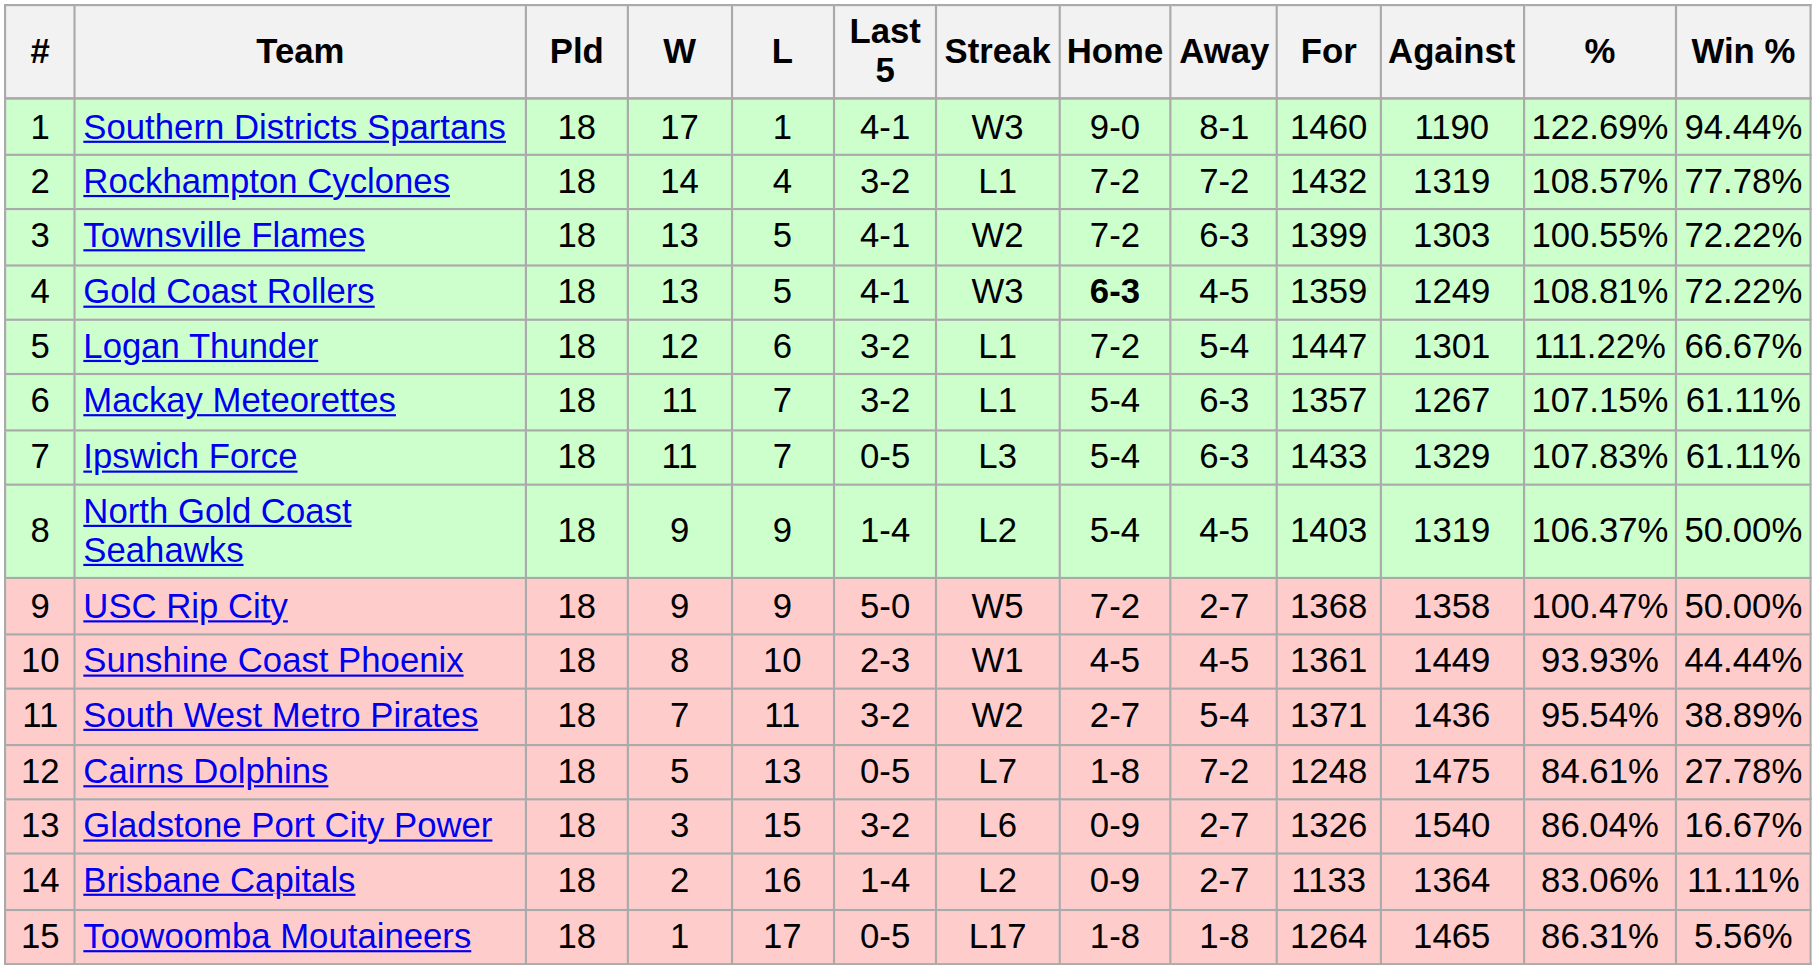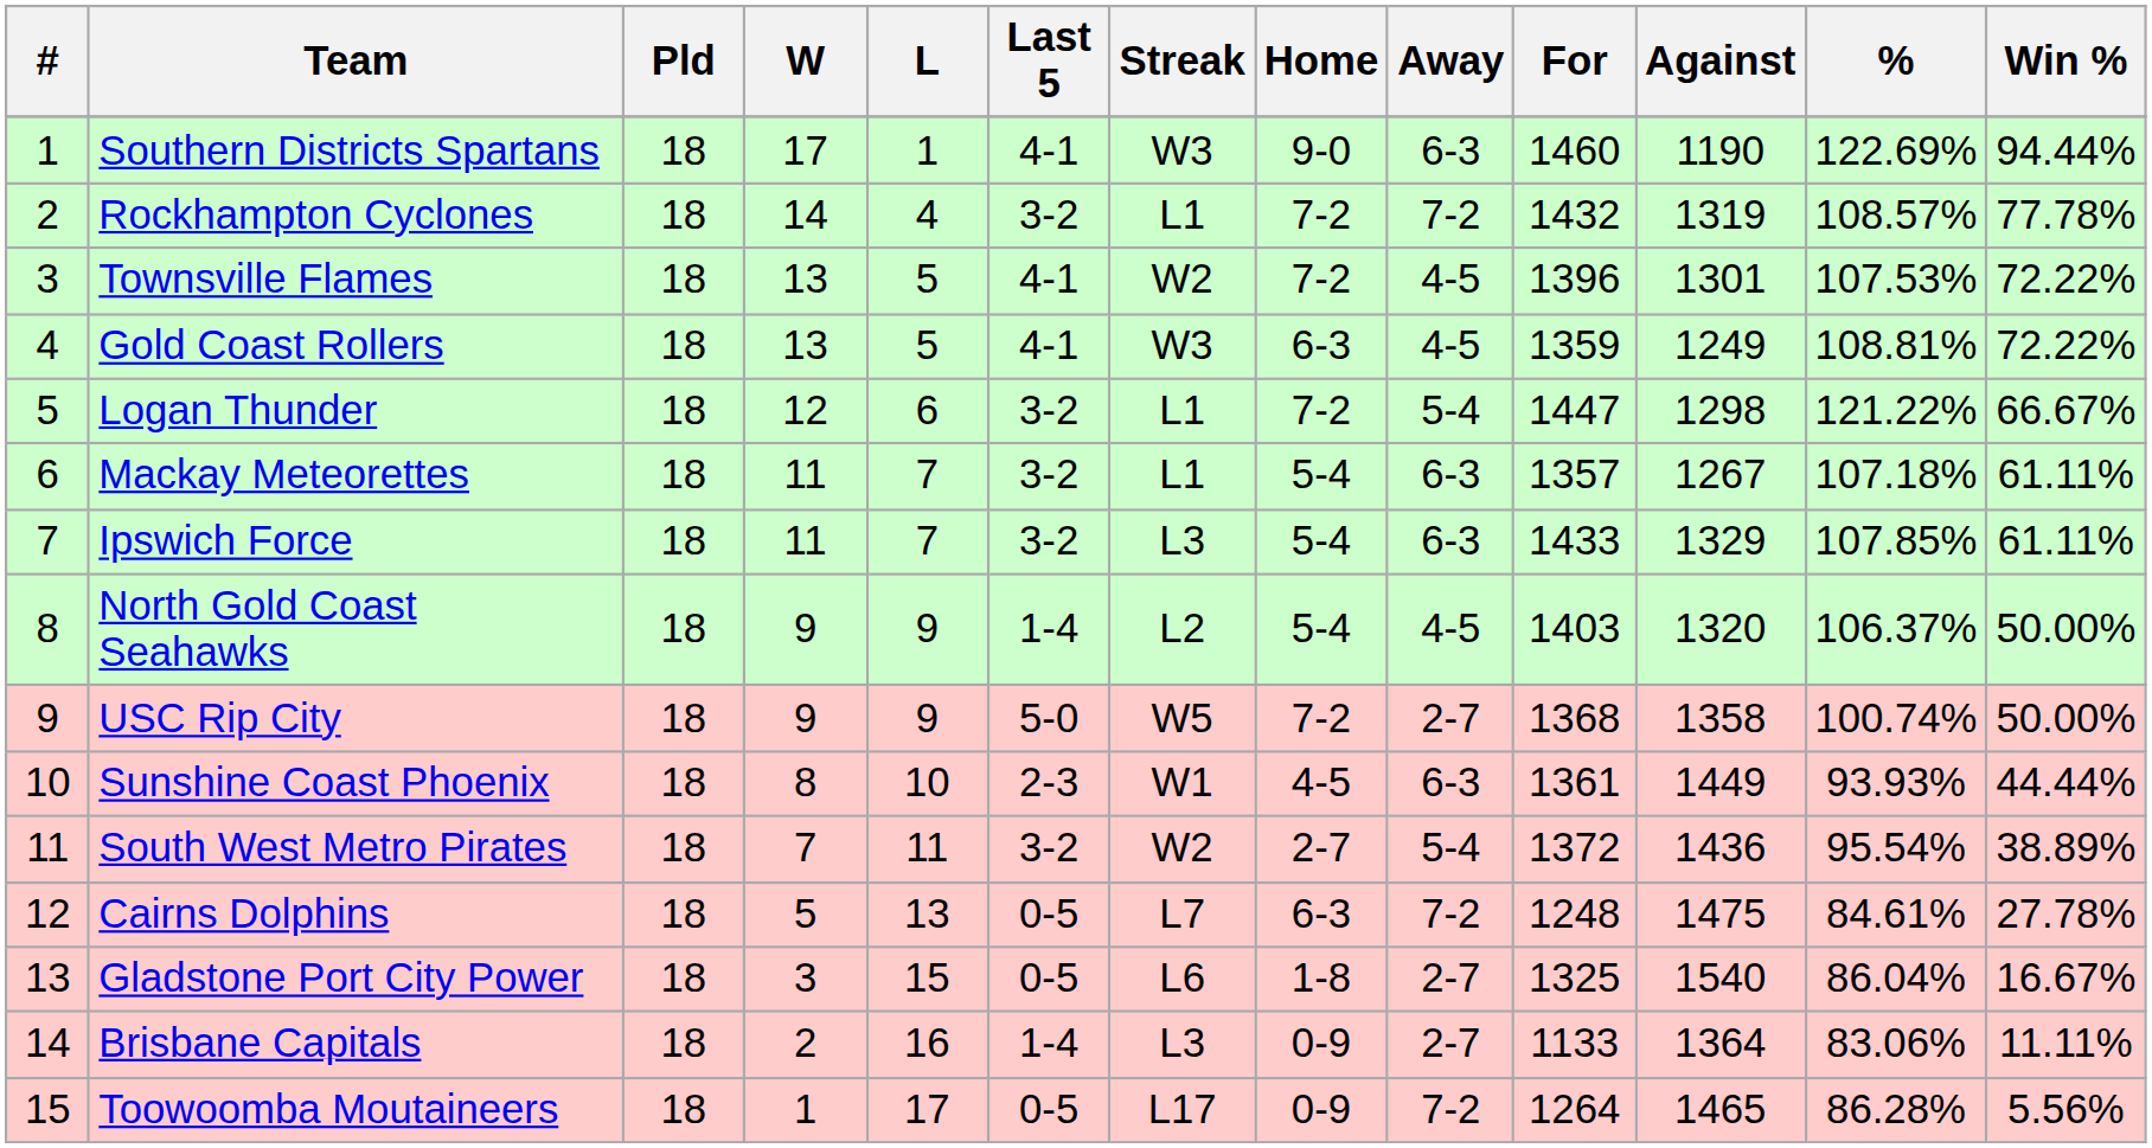 <table class="wikitable" style="text-align:center">
 <tr>
 <th width="25">#</th>
 <th width="200">Team</th>
 <th width="40">Pld</th>
 <th width="40">W</th>
 <th width="40">L</th>
 <th width="40">Last 5</th>
 <th width="40">Streak</th>
 <th width="40">Home</th>
 <th width="40">Away</th>
 <th width="40">For</th>
 <th width="40">Against</th>
 <th width="40">%</th>
 <th width="40">Win %</th>
 </tr>
 <tr style="background: #ccffcc;">
 </tr>
 <tr style="background-color:#ccffcc;">
 <td>1</td>
 <td style="text-align:left;"><a href='#'>Southern Districts Spartans</a></td>
 <td>18</td>
 <td>17</td>
 <td>1</td>
 <td>4-1</td>
 <td>W3</td>
 <td>9-0</td>
-<td>8-1</td>
+<td>6-3</td>
 <td>1460</td>
 <td>1190</td>
 <td>122.69%</td>
 <td>94.44%</td>
 </tr>
 <tr style="background-color:#ccffcc;">
 <td>2</td>
 <td style="text-align:left;"><a href='#'>Rockhampton Cyclones</a></td>
 <td>18</td>
 <td>14</td>
 <td>4</td>
 <td>3-2</td>
 <td>L1</td>
 <td>7-2</td>
 <td>7-2</td>
 <td>1432</td>
 <td>1319</td>
 <td>108.57%</td>
 <td>77.78%</td>
 </tr>
 <tr style="background-color:#ccffcc;">
 <td>3</td>
 <td style="text-align:left;"><a href='#'>Townsville Flames</a></td>
 <td>18</td>
 <td>13</td>
 <td>5</td>
 <td>4-1</td>
 <td>W2</td>
 <td>7-2</td>
-<td>6-3</td>
-<td>1399</td>
-<td>1303</td>
-<td>100.55%</td>
+<td>4-5</td>
+<td>1396</td>
+<td>1301</td>
+<td>107.53%</td>
 <td>72.22%</td>
 </tr>
 <tr style="background-color:#ccffcc;">
 <td>4</td>
 <td style="text-align:left;"><a href='#'>Gold Coast Rollers</a></td>
 <td>18</td>
 <td>13</td>
 <td>5</td>
 <td>4-1</td>
 <td>W3</td>
-<td><strong>6-3</strong></td>
+<td>6-3</td>
 <td>4-5</td>
 <td>1359</td>
 <td>1249</td>
 <td>108.81%</td>
 <td>72.22%</td>
 </tr>
 <tr style="background-color:#ccffcc;">
 <td>5</td>
 <td style="text-align:left;"><a href='#'>Logan Thunder</a></td>
 <td>18</td>
 <td>12</td>
 <td>6</td>
 <td>3-2</td>
 <td>L1</td>
 <td>7-2</td>
 <td>5-4</td>
 <td>1447</td>
-<td>1301</td>
-<td>111.22%</td>
+<td>1298</td>
+<td>121.22%</td>
 <td>66.67%</td>
 </tr>
 <tr style="background-color:#ccffcc;">
 <td>6</td>
 <td style="text-align:left;"><a href='#'>Mackay Meteorettes</a></td>
 <td>18</td>
 <td>11</td>
 <td>7</td>
 <td>3-2</td>
 <td>L1</td>
 <td>5-4</td>
 <td>6-3</td>
 <td>1357</td>
 <td>1267</td>
-<td>107.15%</td>
+<td>107.18%</td>
 <td>61.11%</td>
 </tr>
 <tr style="background-color:#ccffcc;">
 <td>7</td>
 <td style="text-align:left;"><a href='#'>Ipswich Force</a></td>
 <td>18</td>
 <td>11</td>
 <td>7</td>
-<td>0-5</td>
+<td>3-2</td>
 <td>L3</td>
 <td>5-4</td>
 <td>6-3</td>
 <td>1433</td>
 <td>1329</td>
-<td>107.83%</td>
+<td>107.85%</td>
 <td>61.11%</td>
 </tr>
 <tr style="background-color:#ccffcc;">
 <td>8</td>
 <td style="text-align:left;"><a href='#'>North Gold Coast Seahawks</a></td>
 <td>18</td>
 <td>9</td>
 <td>9</td>
 <td>1-4</td>
 <td>L2</td>
 <td>5-4</td>
 <td>4-5</td>
 <td>1403</td>
-<td>1319</td>
+<td>1320</td>
 <td>106.37%</td>
 <td>50.00%</td>
 </tr>
 <tr style="background-color:#ffcccc;">
 <td>9</td>
 <td style="text-align:left;"><a href='#'>USC Rip City</a></td>
 <td>18</td>
 <td>9</td>
 <td>9</td>
 <td>5-0</td>
 <td>W5</td>
 <td>7-2</td>
 <td>2-7</td>
 <td>1368</td>
 <td>1358</td>
-<td>100.47%</td>
+<td>100.74%</td>
 <td>50.00%</td>
 </tr>
 <tr style="background-color:#ffcccc;">
 <td>10</td>
 <td style="text-align:left;"><a href='#'>Sunshine Coast Phoenix</a></td>
 <td>18</td>
 <td>8</td>
 <td>10</td>
 <td>2-3</td>
 <td>W1</td>
 <td>4-5</td>
-<td>4-5</td>
+<td>6-3</td>
 <td>1361</td>
 <td>1449</td>
 <td>93.93%</td>
 <td>44.44%</td>
 </tr>
 <tr style="background-color:#ffcccc;">
 <td>11</td>
 <td style="text-align:left;"><a href='#'>South West Metro Pirates</a></td>
 <td>18</td>
 <td>7</td>
 <td>11</td>
 <td>3-2</td>
 <td>W2</td>
 <td>2-7</td>
 <td>5-4</td>
-<td>1371</td>
+<td>1372</td>
 <td>1436</td>
 <td>95.54%</td>
 <td>38.89%</td>
 </tr>
 <tr style="background-color:#ffcccc;">
 <td>12</td>
 <td style="text-align:left;"><a href='#'>Cairns Dolphins</a></td>
 <td>18</td>
 <td>5</td>
 <td>13</td>
 <td>0-5</td>
 <td>L7</td>
-<td>1-8</td>
+<td>6-3</td>
 <td>7-2</td>
 <td>1248</td>
 <td>1475</td>
 <td>84.61%</td>
 <td>27.78%</td>
 </tr>
 <tr style="background-color:#ffcccc;">
 <td>13</td>
 <td style="text-align:left;"><a href='#'>Gladstone Port City Power</a></td>
 <td>18</td>
 <td>3</td>
 <td>15</td>
-<td>3-2</td>
+<td>0-5</td>
 <td>L6</td>
-<td>0-9</td>
+<td>1-8</td>
 <td>2-7</td>
-<td>1326</td>
+<td>1325</td>
 <td>1540</td>
 <td>86.04%</td>
 <td>16.67%</td>
 </tr>
 <tr style="background-color:#ffcccc;">
 <td>14</td>
 <td style="text-align:left;"><a href='#'>Brisbane Capitals</a></td>
 <td>18</td>
 <td>2</td>
 <td>16</td>
 <td>1-4</td>
-<td>L2</td>
+<td>L3</td>
 <td>0-9</td>
 <td>2-7</td>
 <td>1133</td>
 <td>1364</td>
 <td>83.06%</td>
 <td>11.11%</td>
 </tr>
 <tr style="background-color:#ffcccc;">
 <td>15</td>
 <td style="text-align:left;"><a href='#'>Toowoomba Moutaineers</a></td>
 <td>18</td>
 <td>1</td>
 <td>17</td>
 <td>0-5</td>
 <td>L17</td>
-<td>1-8</td>
-<td>1-8</td>
+<td>0-9</td>
+<td>7-2</td>
 <td>1264</td>
 <td>1465</td>
-<td>86.31%</td>
+<td>86.28%</td>
 <td>5.56%</td>
 </tr>
 </table>
